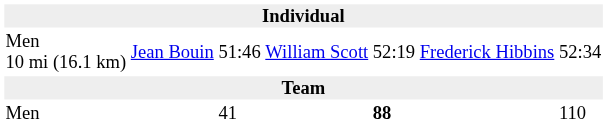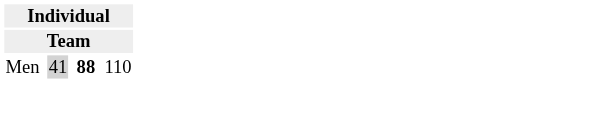 <table>
 <tr>
 <td colspan=7 bgcolor=#eeeeee style=text-align:center;><strong>Individual</strong></td>
-</tr>
-<tr>
-<td>Men<br>10 mi (16.1 km)</td>
-<td><a href='#'>Jean Bouin</a><br></td>
-<td>51:46</td>
-<td><a href='#'>William Scott</a><br></td>
-<td>52:19</td>
-<td><a href='#'>Frederick Hibbins</a><br></td>
-<td>52:34</td>
 </tr>
 <tr>
 <td colspan=7 bgcolor=#eeeeee style=text-align:center;><strong>Team</strong></td>
 </tr>
 <tr>
 <td>Men</td>
 <td></td>
-<td>41</td>
+<td style="background: lightgrey;">41</td>
 <td></td>
 <td><strong>88</strong></td>
 <td></td>
 <td>110</td>
 </tr>
 </table>
